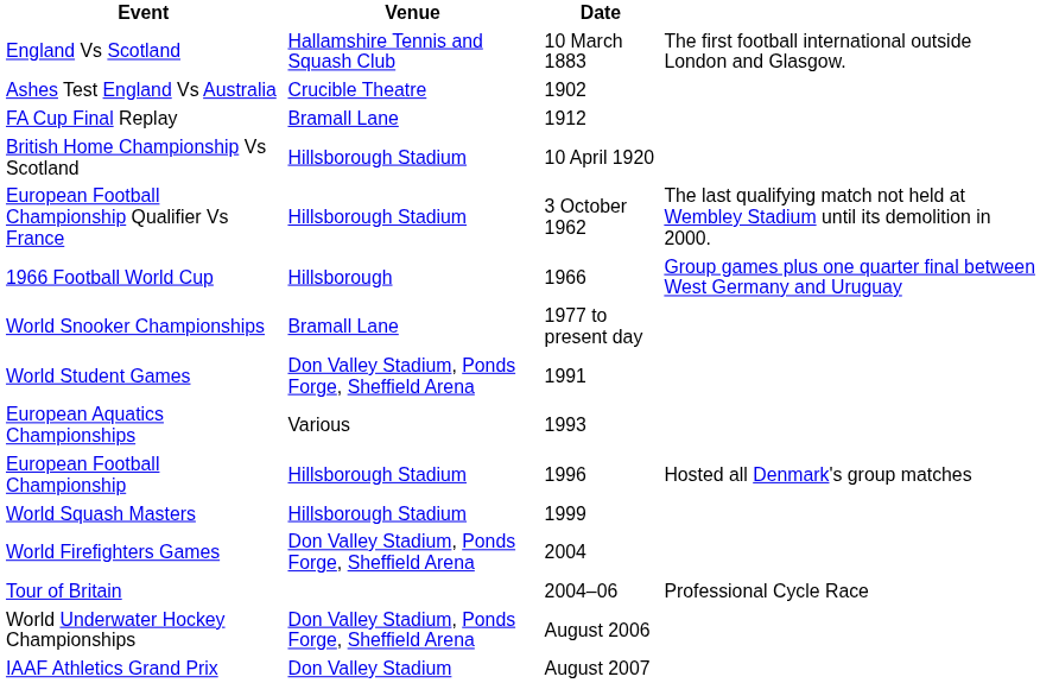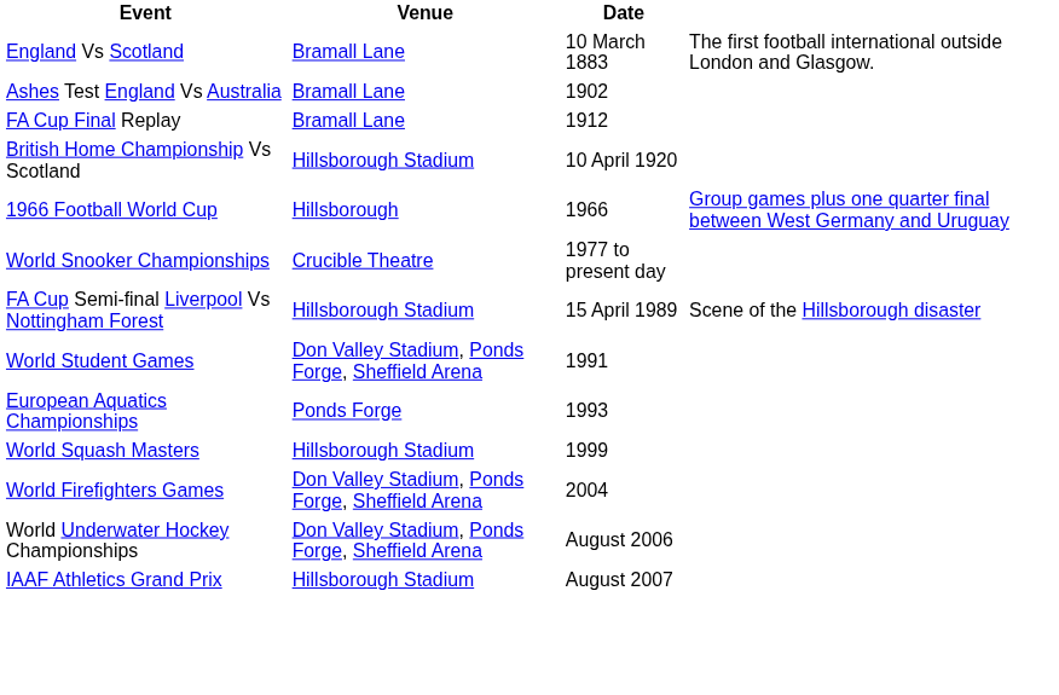 <table cellpadding=2>
 <tr>
 <th>Event</th>
 <th>Venue</th>
 <th>Date</th>
 </tr>
 <tr>
 <td><a href='#'>England</a> Vs <a href='#'>Scotland</a></td>
-<td><a href='#'>Hallamshire Tennis and Squash Club</a></td>
+<td><a href='#'>Bramall Lane</a></td>
 <td>10 March 1883</td>
 <td>The first football international outside London and Glasgow.</td>
 </tr>
 <tr>
 <td><a href='#'>Ashes</a> Test <a href='#'>England</a> Vs <a href='#'>Australia</a></td>
-<td><a href='#'>Crucible Theatre</a></td>
+<td><a href='#'>Bramall Lane</a></td>
 <td>1902</td>
 </tr>
 <tr>
 <td><a href='#'>FA Cup Final</a> Replay</td>
 <td><a href='#'>Bramall Lane</a></td>
 <td>1912</td>
 </tr>
 <tr>
 <td><a href='#'>British Home Championship</a> Vs Scotland</td>
 <td><a href='#'>Hillsborough Stadium</a></td>
 <td>10 April 1920</td>
 </tr>
 <tr>
-<td><a href='#'>European Football Championship</a> Qualifier Vs <a href='#'>France</a></td>
-<td><a href='#'>Hillsborough Stadium</a></td>
-<td>3 October 1962</td>
-<td>The last qualifying match not held at <a href='#'>Wembley Stadium</a> until its demolition in 2000.</td>
-</tr>
-<tr>
 <td><a href='#'>1966 Football World Cup</a></td>
 <td><a href='#'>Hillsborough</a></td>
 <td>1966</td>
 <td><a href='#'>Group games plus one quarter final between West Germany and Uruguay</a></td>
 </tr>
 <tr>
 <td><a href='#'>World Snooker Championships</a></td>
-<td><a href='#'>Bramall Lane</a></td>
+<td><a href='#'>Crucible Theatre</a></td>
 <td>1977 to present day</td>
+</tr>
+<tr>
+<td><a href='#'>FA Cup</a> Semi-final <a href='#'>Liverpool</a> Vs <a href='#'>Nottingham Forest</a></td>
+<td><a href='#'>Hillsborough Stadium</a></td>
+<td>15 April 1989</td>
+<td>Scene of the <a href='#'>Hillsborough disaster</a></td>
 </tr>
 <tr>
 <td><a href='#'>World Student Games</a></td>
 <td><a href='#'>Don Valley Stadium</a>, <a href='#'>Ponds Forge</a>, <a href='#'>Sheffield Arena</a></td>
 <td>1991</td>
 </tr>
 <tr>
 <td><a href='#'>European Aquatics Championships</a></td>
-<td>Various</td>
+<td><a href='#'>Ponds Forge</a></td>
 <td>1993</td>
-</tr>
-<tr>
-<td><a href='#'>European Football Championship</a></td>
-<td><a href='#'>Hillsborough Stadium</a></td>
-<td>1996</td>
-<td>Hosted all <a href='#'>Denmark</a>'s group matches</td>
 </tr>
 <tr>
 <td><a href='#'>World Squash Masters</a></td>
 <td><a href='#'>Hillsborough Stadium</a></td>
 <td>1999</td>
 </tr>
 <tr>
 <td><a href='#'>World Firefighters Games</a></td>
 <td><a href='#'>Don Valley Stadium</a>, <a href='#'>Ponds Forge</a>, <a href='#'>Sheffield Arena</a></td>
 <td>2004</td>
 </tr>
 <tr>
-<td><a href='#'>Tour of Britain</a></td>
-<td></td>
-<td>2004–06</td>
-<td>Professional Cycle Race</td>
-</tr>
-<tr>
 <td>World <a href='#'>Underwater Hockey</a> Championships</td>
 <td><a href='#'>Don Valley Stadium</a>, <a href='#'>Ponds Forge</a>, <a href='#'>Sheffield Arena</a></td>
 <td>August 2006</td>
 </tr>
 <tr>
 <td><a href='#'>IAAF Athletics Grand Prix</a></td>
-<td><a href='#'>Don Valley Stadium</a></td>
+<td><a href='#'>Hillsborough Stadium</a></td>
 <td>August 2007</td>
 </tr>
 </table>
